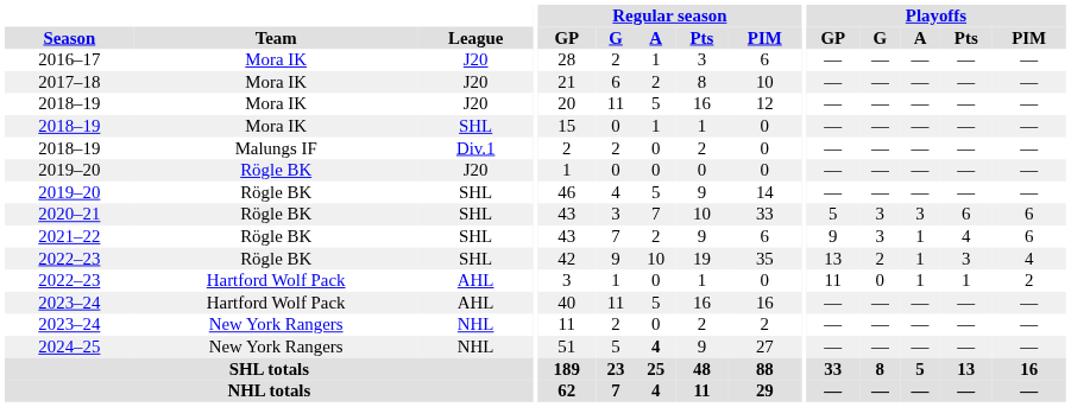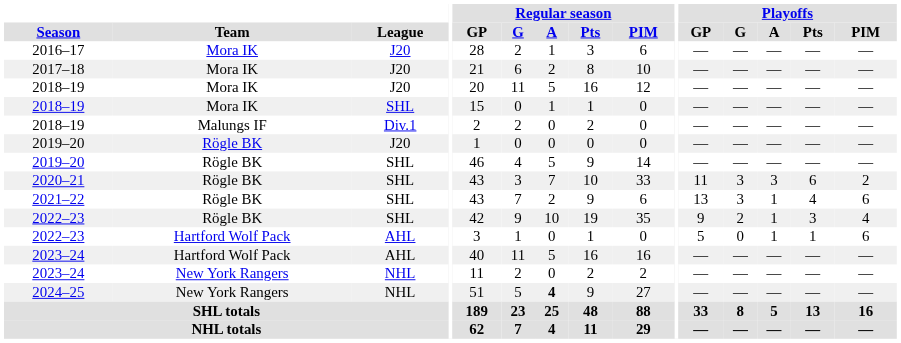 <table border="0" cellpadding="1" cellspacing="0" style="text-align:center; width:60em;">
 <tr bgcolor="#e0e0e0">
 <th colspan="3" bgcolor="#ffffff"></th>
 <th rowspan="99" bgcolor="#ffffff"></th>
 <th colspan="5"><a href='#'>Regular season</a></th>
 <th rowspan="99" bgcolor="#ffffff"></th>
 <th colspan="5"><a href='#'>Playoffs</a></th>
 </tr>
 <tr bgcolor="#e0e0e0">
 <th><a href='#'>Season</a></th>
 <th>Team</th>
 <th>League</th>
 <th>GP</th>
 <th><a href='#'>G</a></th>
 <th><a href='#'>A</a></th>
 <th><a href='#'>Pts</a></th>
 <th><a href='#'>PIM</a></th>
 <th>GP</th>
 <th>G</th>
 <th>A</th>
 <th>Pts</th>
 <th>PIM</th>
 </tr>
 <tr>
 <td>2016–17</td>
 <td><a href='#'>Mora IK</a></td>
 <td><a href='#'>J20</a></td>
 <td>28</td>
 <td>2</td>
 <td>1</td>
 <td>3</td>
 <td>6</td>
 <td>—</td>
 <td>—</td>
 <td>—</td>
 <td>—</td>
 <td>—</td>
 </tr>
 <tr bgcolor="#f0f0f0">
 <td>2017–18</td>
 <td>Mora IK</td>
 <td>J20</td>
 <td>21</td>
 <td>6</td>
 <td>2</td>
 <td>8</td>
 <td>10</td>
 <td>—</td>
 <td>—</td>
 <td>—</td>
 <td>—</td>
 <td>—</td>
 </tr>
 <tr>
 <td>2018–19</td>
 <td>Mora IK</td>
 <td>J20</td>
 <td>20</td>
 <td>11</td>
 <td>5</td>
 <td>16</td>
 <td>12</td>
 <td>—</td>
 <td>—</td>
 <td>—</td>
 <td>—</td>
 <td>—</td>
 </tr>
 <tr bgcolor="#f0f0f0">
 <td><a href='#'>2018–19</a></td>
 <td>Mora IK</td>
 <td><a href='#'>SHL</a></td>
 <td>15</td>
 <td>0</td>
 <td>1</td>
 <td>1</td>
 <td>0</td>
 <td>—</td>
 <td>—</td>
 <td>—</td>
 <td>—</td>
 <td>—</td>
 </tr>
 <tr>
 <td>2018–19</td>
 <td>Malungs IF</td>
 <td><a href='#'>Div.1</a></td>
 <td>2</td>
 <td>2</td>
 <td>0</td>
 <td>2</td>
 <td>0</td>
 <td>—</td>
 <td>—</td>
 <td>—</td>
 <td>—</td>
 <td>—</td>
 </tr>
 <tr bgcolor="#f0f0f0">
 <td>2019–20</td>
 <td><a href='#'>Rögle BK</a></td>
 <td>J20</td>
 <td>1</td>
 <td>0</td>
 <td>0</td>
 <td>0</td>
 <td>0</td>
 <td>—</td>
 <td>—</td>
 <td>—</td>
 <td>—</td>
 <td>—</td>
 </tr>
 <tr>
 <td><a href='#'>2019–20</a></td>
 <td>Rögle BK</td>
 <td>SHL</td>
 <td>46</td>
 <td>4</td>
 <td>5</td>
 <td>9</td>
 <td>14</td>
 <td>—</td>
 <td>—</td>
 <td>—</td>
 <td>—</td>
 <td>—</td>
 </tr>
 <tr bgcolor="#f0f0f0">
 <td><a href='#'>2020–21</a></td>
 <td>Rögle BK</td>
 <td>SHL</td>
 <td>43</td>
 <td>3</td>
 <td>7</td>
 <td>10</td>
 <td>33</td>
-<td>5</td>
+<td>11</td>
 <td>3</td>
 <td>3</td>
 <td>6</td>
-<td>6</td>
+<td>2</td>
 </tr>
 <tr>
 <td><a href='#'>2021–22</a></td>
 <td>Rögle BK</td>
 <td>SHL</td>
 <td>43</td>
 <td>7</td>
 <td>2</td>
 <td>9</td>
 <td>6</td>
-<td>9</td>
+<td>13</td>
 <td>3</td>
 <td>1</td>
 <td>4</td>
 <td>6</td>
 </tr>
 <tr bgcolor="#f0f0f0">
 <td><a href='#'>2022–23</a></td>
 <td>Rögle BK</td>
 <td>SHL</td>
 <td>42</td>
 <td>9</td>
 <td>10</td>
 <td>19</td>
 <td>35</td>
-<td>13</td>
+<td>9</td>
 <td>2</td>
 <td>1</td>
 <td>3</td>
 <td>4</td>
 </tr>
 <tr>
 <td><a href='#'>2022–23</a></td>
 <td><a href='#'>Hartford Wolf Pack</a></td>
 <td><a href='#'>AHL</a></td>
 <td>3</td>
 <td>1</td>
 <td>0</td>
 <td>1</td>
 <td>0</td>
-<td>11</td>
+<td>5</td>
 <td>0</td>
 <td>1</td>
 <td>1</td>
-<td>2</td>
+<td>6</td>
 </tr>
 <tr bgcolor="#f0f0f0">
 <td><a href='#'>2023–24</a></td>
 <td>Hartford Wolf Pack</td>
 <td>AHL</td>
 <td>40</td>
 <td>11</td>
 <td>5</td>
 <td>16</td>
 <td>16</td>
 <td>—</td>
 <td>—</td>
 <td>—</td>
 <td>—</td>
 <td>—</td>
 </tr>
 <tr>
 <td><a href='#'>2023–24</a></td>
 <td><a href='#'>New York Rangers</a></td>
 <td><a href='#'>NHL</a></td>
 <td>11</td>
 <td>2</td>
 <td>0</td>
 <td>2</td>
 <td>2</td>
 <td>—</td>
 <td>—</td>
 <td>—</td>
 <td>—</td>
 <td>—</td>
 </tr>
 <tr bgcolor="#f0f0f0">
 <td><a href='#'>2024–25</a></td>
 <td>New York Rangers</td>
 <td>NHL</td>
 <td>51</td>
 <td>5</td>
 <td><strong>4</strong></td>
 <td>9</td>
 <td>27</td>
 <td>—</td>
 <td>—</td>
 <td>—</td>
 <td>—</td>
 <td>—</td>
 </tr>
 <tr bgcolor="#e0e0e0">
 <th colspan="3">SHL totals</th>
 <th>189</th>
 <th>23</th>
 <th>25</th>
 <th>48</th>
 <th>88</th>
 <th>33</th>
 <th>8</th>
 <th>5</th>
 <th>13</th>
 <th>16</th>
 </tr>
 <tr bgcolor="#e0e0e0">
 <th colspan="3">NHL totals</th>
 <th>62</th>
 <th>7</th>
 <th>4</th>
 <th>11</th>
 <th>29</th>
 <th>—</th>
 <th>—</th>
 <th>—</th>
 <th>—</th>
 <th>—</th>
 </tr>
 </table>
